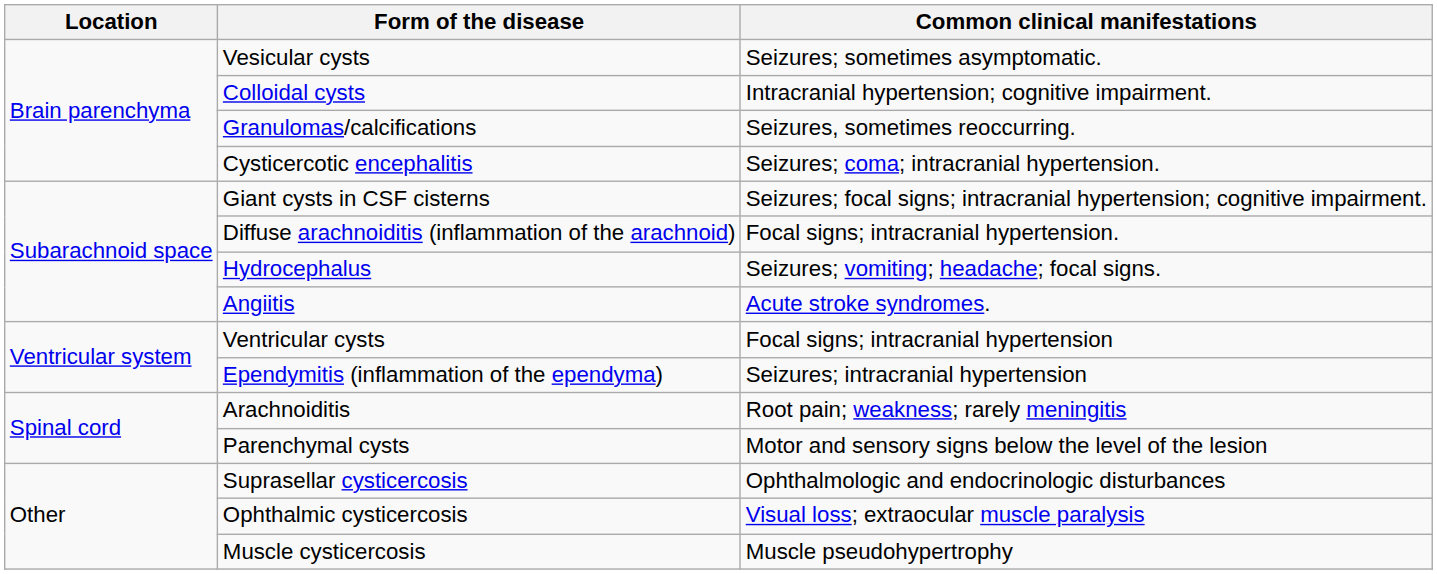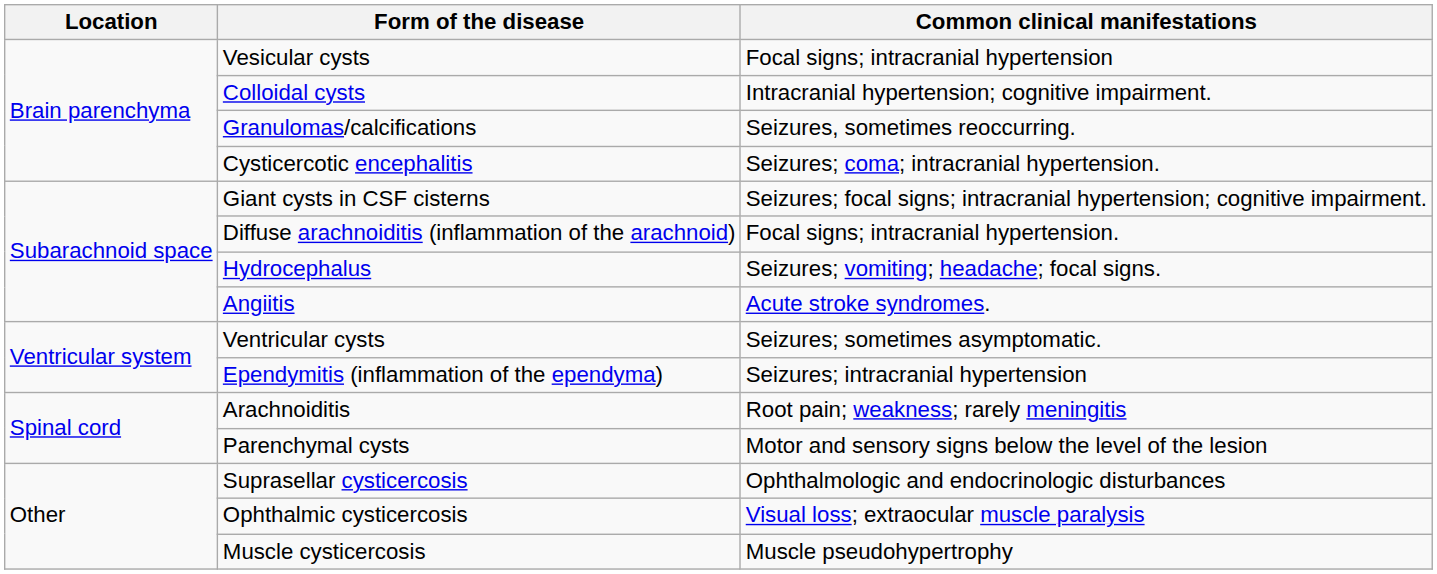 <table class="wikitable">
 <tr>
 <th>Location</th>
 <th>Form of the disease</th>
 <th>Common clinical manifestations</th>
 </tr>
 <tr>
 <td rowspan="4"><a href='#'>Brain parenchyma</a></td>
 <td>Vesicular cysts</td>
-<td>Seizures; sometimes asymptomatic.</td>
+<td>Focal signs; intracranial hypertension</td>
 </tr>
 <tr>
 <td><a href='#'>Colloidal cysts</a></td>
 <td>Intracranial hypertension; cognitive impairment.</td>
 </tr>
 <tr>
 <td><a href='#'>Granulomas</a>/calcifications</td>
 <td>Seizures, sometimes reoccurring.</td>
 </tr>
 <tr>
 <td>Cysticercotic <a href='#'>encephalitis</a></td>
 <td>Seizures; <a href='#'>coma</a>; intracranial hypertension.</td>
 </tr>
 <tr>
 <td rowspan="4"><a href='#'>Subarachnoid space</a></td>
 <td>Giant cysts in CSF cisterns</td>
 <td>Seizures; focal signs; intracranial hypertension; cognitive impairment.</td>
 </tr>
 <tr>
 <td>Diffuse <a href='#'>arachnoiditis</a> (inflammation of the <a href='#'>arachnoid</a>)</td>
 <td>Focal signs; intracranial hypertension.</td>
 </tr>
 <tr>
 <td><a href='#'>Hydrocephalus</a></td>
 <td>Seizures; <a href='#'>vomiting</a>; <a href='#'>headache</a>; focal signs.</td>
 </tr>
 <tr>
 <td><a href='#'>Angiitis</a></td>
 <td><a href='#'>Acute stroke syndromes</a>.</td>
 </tr>
 <tr>
 <td rowspan="2"><a href='#'>Ventricular system</a></td>
 <td>Ventricular cysts</td>
-<td>Focal signs; intracranial hypertension</td>
+<td>Seizures; sometimes asymptomatic.</td>
 </tr>
 <tr>
 <td><a href='#'>Ependymitis</a> (inflammation of the <a href='#'>ependyma</a>)</td>
 <td>Seizures; intracranial hypertension</td>
 </tr>
 <tr>
 <td rowspan="2"><a href='#'>Spinal cord</a></td>
 <td>Arachnoiditis</td>
 <td>Root pain; <a href='#'>weakness</a>; rarely <a href='#'>meningitis</a></td>
 </tr>
 <tr>
 <td>Parenchymal cysts</td>
 <td>Motor and sensory signs below the level of the lesion</td>
 </tr>
 <tr>
 <td rowspan="3">Other</td>
 <td>Suprasellar <a href='#'>cysticercosis</a></td>
 <td>Ophthalmologic and endocrinologic disturbances</td>
 </tr>
 <tr>
 <td>Ophthalmic cysticercosis</td>
 <td><a href='#'>Visual loss</a>; extraocular <a href='#'>muscle paralysis</a></td>
 </tr>
 <tr>
 <td>Muscle cysticercosis</td>
 <td>Muscle pseudohypertrophy</td>
 </tr>
 </table>
